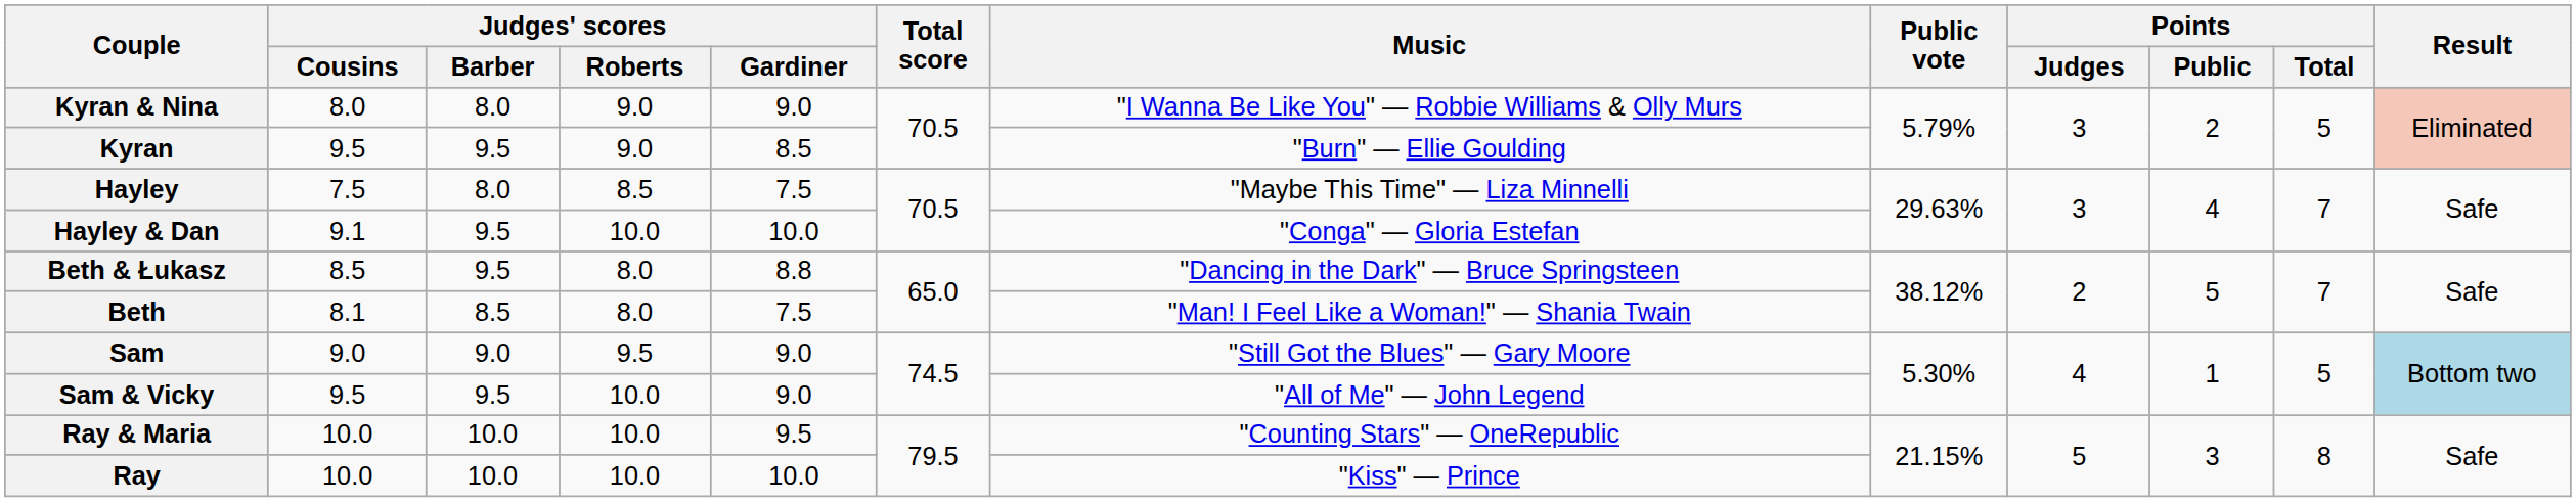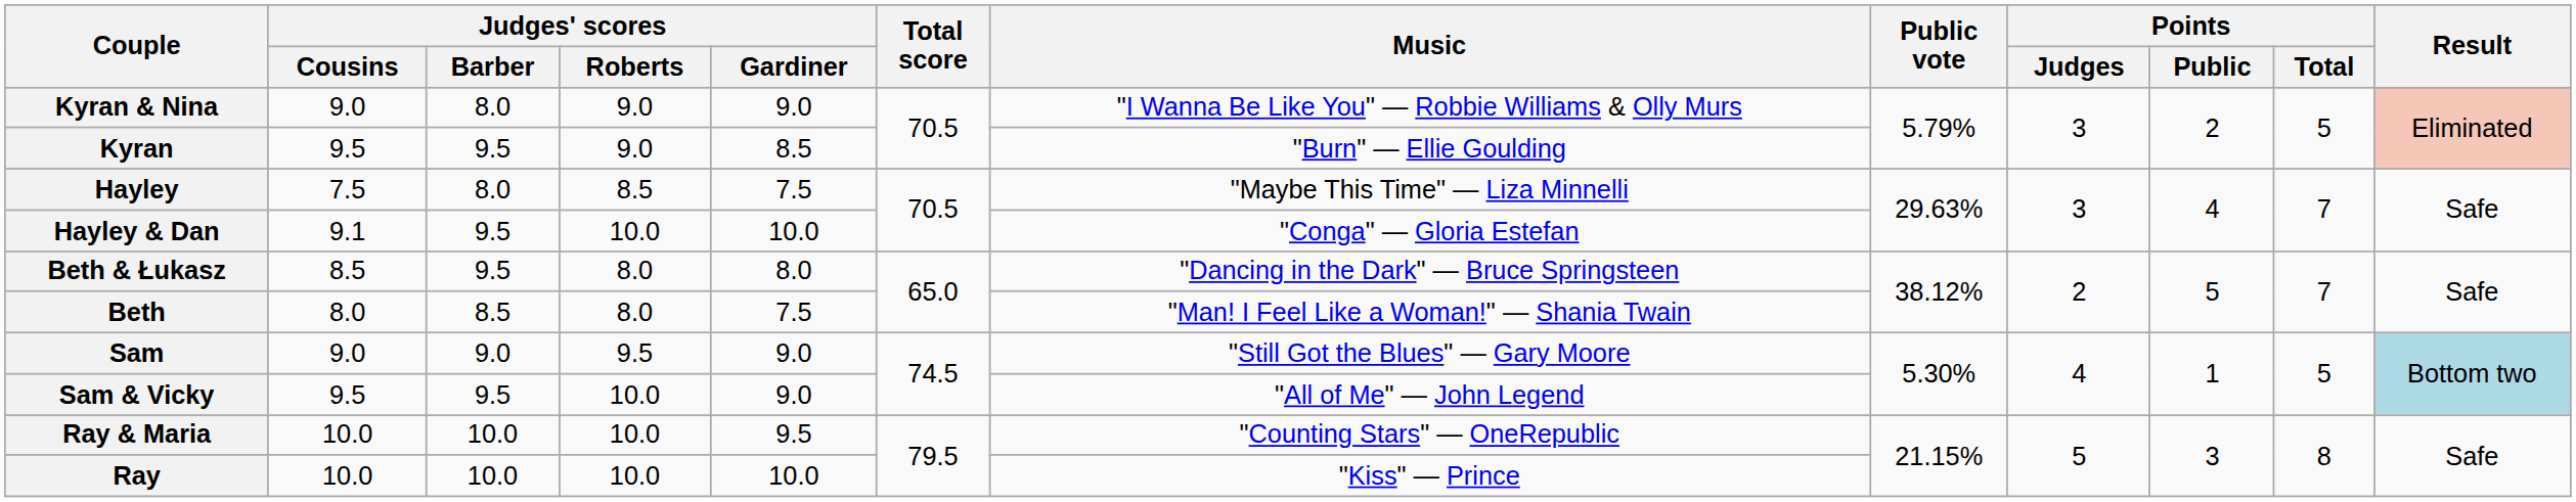 <table class="wikitable sortable" style="text-align:center; font-size:90%; width: 90%">
 <tr>
 <th scope="col" rowspan=2>Couple</th>
 <th scope="col" colspan=4 class="unsortable">Judges' scores</th>
 <th scope="col" rowspan=2>Total<br>score</th>
 <th scope="col" rowspan=2 class="unsortable">Music</th>
 <th scope="col" rowspan=2>Public<br>vote</th>
 <th scope="col" colspan=3 class="unsortable">Points</th>
 <th scope="col" rowspan=2 class="unsortable">Result</th>
 </tr>
 <tr>
 <th class="unsortable">Cousins</th>
 <th class="unsortable">Barber</th>
 <th class="unsortable">Roberts</th>
 <th class="unsortable">Gardiner</th>
 <th class="unsortable">Judges</th>
 <th class="unsortable">Public</th>
 <th class="unsortable">Total</th>
 </tr>
 <tr>
 <th scope="row">Kyran & Nina</th>
-<td>8.0</td>
+<td>9.0</td>
 <td>8.0</td>
 <td>9.0</td>
 <td>9.0</td>
 <td rowspan=2>70.5</td>
 <td>"<a href='#'>I Wanna Be Like You</a>" — <a href='#'>Robbie Williams</a> & <a href='#'>Olly Murs</a></td>
 <td rowspan="2">5.79%</td>
 <td rowspan="2">3</td>
 <td rowspan=2>2</td>
 <td rowspan=2>5</td>
 <td rowspan=2 bgcolor="f4c7b8">Eliminated</td>
 </tr>
 <tr>
 <th scope="row">Kyran</th>
 <td>9.5</td>
 <td>9.5</td>
 <td>9.0</td>
 <td>8.5</td>
 <td>"<a href='#'>Burn</a>" — <a href='#'>Ellie Goulding</a></td>
 </tr>
 <tr>
 <th scope="row">Hayley</th>
 <td>7.5</td>
 <td>8.0</td>
 <td>8.5</td>
 <td>7.5</td>
 <td rowspan="2">70.5</td>
 <td>"Maybe This Time" — <a href='#'>Liza Minnelli</a></td>
 <td rowspan="2">29.63%</td>
 <td rowspan="2">3</td>
 <td rowspan="2">4</td>
 <td rowspan="2">7</td>
 <td rowspan="2">Safe</td>
 </tr>
 <tr>
 <th scope="row">Hayley & Dan</th>
 <td>9.1</td>
 <td>9.5</td>
 <td>10.0</td>
 <td>10.0</td>
 <td>"<a href='#'>Conga</a>" — <a href='#'>Gloria Estefan</a></td>
 </tr>
 <tr>
 <th scope="row">Beth & Łukasz</th>
 <td>8.5</td>
 <td>9.5</td>
 <td>8.0</td>
-<td>8.8</td>
+<td>8.0</td>
 <td rowspan=2>65.0</td>
 <td>"<a href='#'>Dancing in the Dark</a>" — <a href='#'>Bruce Springsteen</a></td>
 <td rowspan="2">38.12%</td>
 <td rowspan="2">2</td>
 <td rowspan=2>5</td>
 <td rowspan=2>7</td>
 <td rowspan=2>Safe</td>
 </tr>
 <tr>
 <th scope="row">Beth</th>
-<td>8.1</td>
+<td>8.0</td>
 <td>8.5</td>
 <td>8.0</td>
 <td>7.5</td>
 <td>"<a href='#'>Man! I Feel Like a Woman!</a>" — <a href='#'>Shania Twain</a></td>
 </tr>
 <tr>
 <th scope="row">Sam</th>
 <td>9.0</td>
 <td>9.0</td>
 <td>9.5</td>
 <td>9.0</td>
 <td rowspan="2">74.5</td>
 <td>"<a href='#'>Still Got the Blues</a>" — <a href='#'>Gary Moore</a></td>
 <td rowspan="2">5.30%</td>
 <td rowspan="2">4</td>
 <td rowspan="2">1</td>
 <td rowspan="2">5</td>
 <td rowspan="2" bgcolor="lightblue">Bottom two</td>
 </tr>
 <tr>
 <th scope="row">Sam & Vicky</th>
 <td>9.5</td>
 <td>9.5</td>
 <td>10.0</td>
 <td>9.0</td>
 <td>"<a href='#'>All of Me</a>" — <a href='#'>John Legend</a></td>
 </tr>
 <tr>
 <th scope="row">Ray & Maria</th>
 <td>10.0</td>
 <td>10.0</td>
 <td>10.0</td>
 <td>9.5</td>
 <td rowspan=2>79.5</td>
 <td>"<a href='#'>Counting Stars</a>" — <a href='#'>OneRepublic</a></td>
 <td rowspan="2">21.15%</td>
 <td rowspan="2">5</td>
 <td rowspan=2>3</td>
 <td rowspan=2>8</td>
 <td rowspan=2>Safe</td>
 </tr>
 <tr>
 <th scope="row">Ray</th>
 <td>10.0</td>
 <td>10.0</td>
 <td>10.0</td>
 <td>10.0</td>
 <td>"<a href='#'>Kiss</a>" — <a href='#'>Prince</a></td>
 </tr>
 </table>
